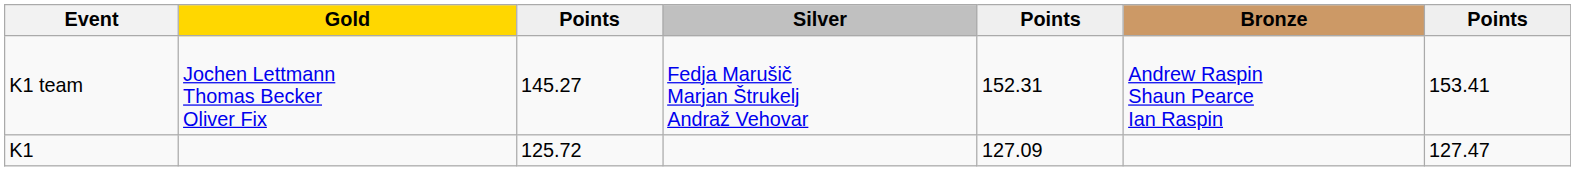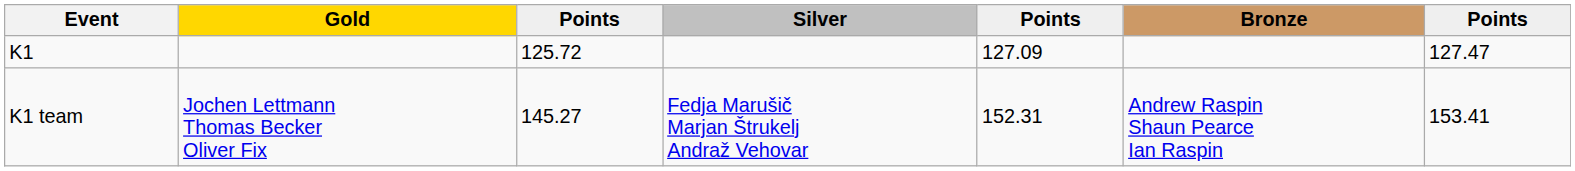 <table class="wikitable" width=100%>
 <tr>
 <th>Event</th>
 <td align=center bgcolor="gold"><strong>Gold</strong></td>
 <td align=center bgcolor="EFEFEF"><strong>Points</strong></td>
 <td align=center bgcolor="silver"><strong>Silver</strong></td>
 <td align=center bgcolor="EFEFEF"><strong>Points</strong></td>
 <td align=center bgcolor="CC9966"><strong>Bronze</strong></td>
 <td align=center bgcolor="EFEFEF"><strong>Points</strong></td>
 </tr>
 <tr>
+<td>K1</td>
+<td></td>
+<td>125.72</td>
+<td></td>
+<td>127.09</td>
+<td></td>
+<td>127.47</td>
+</tr>
+<tr>
 <td>K1 team</td>
 <td><br><a href='#'>Jochen Lettmann</a><br><a href='#'>Thomas Becker</a><br><a href='#'>Oliver Fix</a></td>
 <td>145.27</td>
 <td><br><a href='#'>Fedja Marušič</a><br><a href='#'>Marjan Štrukelj</a><br><a href='#'>Andraž Vehovar</a></td>
 <td>152.31</td>
 <td><br><a href='#'>Andrew Raspin</a><br><a href='#'>Shaun Pearce</a><br><a href='#'>Ian Raspin</a></td>
 <td>153.41</td>
 </tr>
-<tr>
-<td>K1</td>
-<td></td>
-<td>125.72</td>
-<td></td>
-<td>127.09</td>
-<td></td>
-<td>127.47</td>
-</tr>
 </table>
